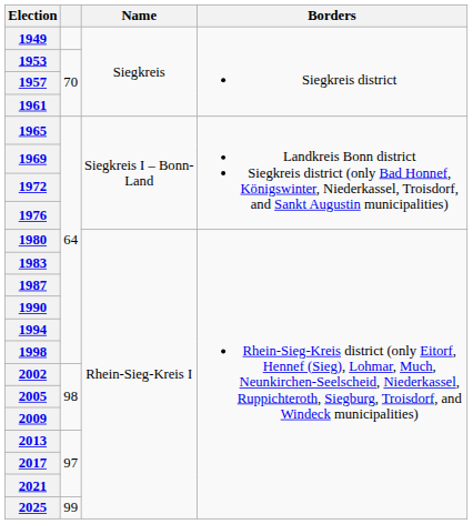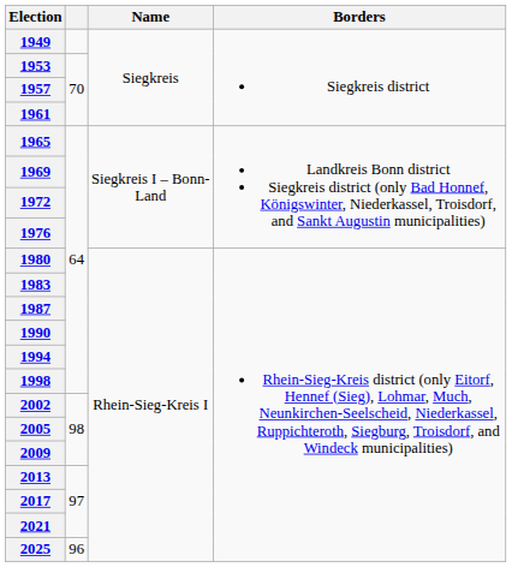 <table class=wikitable style="text-align:center">
 <tr>
 <th>Election</th>
 <th></th>
 <th width=125px>Name</th>
 <th width=300px>Borders</th>
 </tr>
 <tr>
 <th><a href='#'>1949</a></th>
 <td></td>
 <td rowspan=4>Siegkreis</td>
 <td rowspan=4><br><ul><li>Siegkreis district</li></ul></td>
 </tr>
 <tr>
 <th><a href='#'>1953</a></th>
 <td rowspan=3>70</td>
 </tr>
 <tr>
 <th><a href='#'>1957</a></th>
 </tr>
 <tr>
 <th><a href='#'>1961</a></th>
 </tr>
 <tr>
 <th><a href='#'>1965</a></th>
 <td rowspan=10>64</td>
 <td rowspan=4>Siegkreis I – Bonn-Land</td>
 <td rowspan=4><br><ul><li>Landkreis Bonn district</li><li>Siegkreis district (only <a href='#'>Bad Honnef</a>, <a href='#'>Königswinter</a>, Niederkassel, Troisdorf, and <a href='#'>Sankt Augustin</a> municipalities)</li></ul></td>
 </tr>
 <tr>
 <th><a href='#'>1969</a></th>
 </tr>
 <tr>
 <th><a href='#'>1972</a></th>
 </tr>
 <tr>
 <th><a href='#'>1976</a></th>
 </tr>
 <tr>
 <th><a href='#'>1980</a></th>
 <td rowspan=13>Rhein-Sieg-Kreis I</td>
 <td rowspan=13><br><ul><li><a href='#'>Rhein-Sieg-Kreis</a> district (only <a href='#'>Eitorf</a>, <a href='#'>Hennef (Sieg)</a>, <a href='#'>Lohmar</a>, <a href='#'>Much</a>, <a href='#'>Neunkirchen-Seelscheid</a>, <a href='#'>Niederkassel</a>, <a href='#'>Ruppichteroth</a>, <a href='#'>Siegburg</a>, <a href='#'>Troisdorf</a>, and <a href='#'>Windeck</a> municipalities)</li></ul></td>
 </tr>
 <tr>
 <th><a href='#'>1983</a></th>
 </tr>
 <tr>
 <th><a href='#'>1987</a></th>
 </tr>
 <tr>
 <th><a href='#'>1990</a></th>
 </tr>
 <tr>
 <th><a href='#'>1994</a></th>
 </tr>
 <tr>
 <th><a href='#'>1998</a></th>
 </tr>
 <tr>
 <th><a href='#'>2002</a></th>
 <td rowspan=3>98</td>
 </tr>
 <tr>
 <th><a href='#'>2005</a></th>
 </tr>
 <tr>
 <th><a href='#'>2009</a></th>
 </tr>
 <tr>
 <th><a href='#'>2013</a></th>
 <td rowspan=3>97</td>
 </tr>
 <tr>
 <th><a href='#'>2017</a></th>
 </tr>
 <tr>
 <th><a href='#'>2021</a></th>
 </tr>
 <tr>
 <th><a href='#'>2025</a></th>
-<td>99</td>
+<td>96</td>
 </tr>
 </table>
